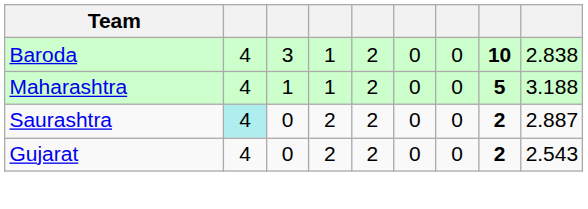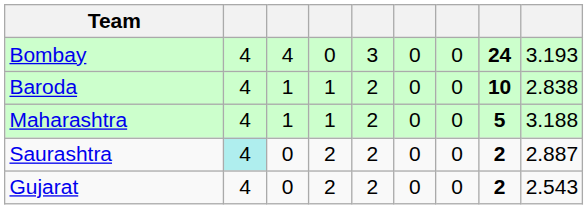 <table class="wikitable" style="text-align:center">
 <tr>
 <th style="width:160px">Team</th>
 <th style="width:25px"></th>
 <th style="width:25px"></th>
 <th style="width:25px"></th>
 <th style="width:25px"></th>
 <th style="width:25px"></th>
 <th style="width:25px"></th>
 <th style="width:25px"></th>
 <th style="width:25px;"></th>
 </tr>
 <tr style="background:#cfc;">
+<td style="text-align:left"><a href='#'>Bombay</a></td>
+<td>4</td>
+<td>4</td>
+<td>0</td>
+<td>3</td>
+<td>0</td>
+<td>0</td>
+<td><strong>24</strong></td>
+<td>3.193</td>
+</tr>
+<tr style="background:#cfc;">
 <td style="text-align:left"><a href='#'>Baroda</a></td>
 <td>4</td>
-<td>3</td>
+<td>1</td>
 <td>1</td>
 <td>2</td>
 <td>0</td>
 <td>0</td>
 <td><strong>10</strong></td>
 <td>2.838</td>
 </tr>
 <tr style="background:#cfc;">
 <td style="text-align:left"><a href='#'>Maharashtra</a></td>
 <td>4</td>
 <td>1</td>
 <td>1</td>
 <td>2</td>
 <td>0</td>
 <td>0</td>
 <td><strong>5</strong></td>
 <td>3.188</td>
 </tr>
 <tr>
 <td style="text-align:left"><a href='#'>Saurashtra</a></td>
 <td style="background: paleturquoise;">4</td>
 <td>0</td>
 <td>2</td>
 <td>2</td>
 <td>0</td>
 <td>0</td>
 <td><strong>2</strong></td>
 <td>2.887</td>
 </tr>
 <tr>
 <td style="text-align:left"><a href='#'>Gujarat</a></td>
 <td>4</td>
 <td>0</td>
 <td>2</td>
 <td>2</td>
 <td>0</td>
 <td>0</td>
 <td><strong>2</strong></td>
 <td>2.543</td>
 </tr>
 </table>
